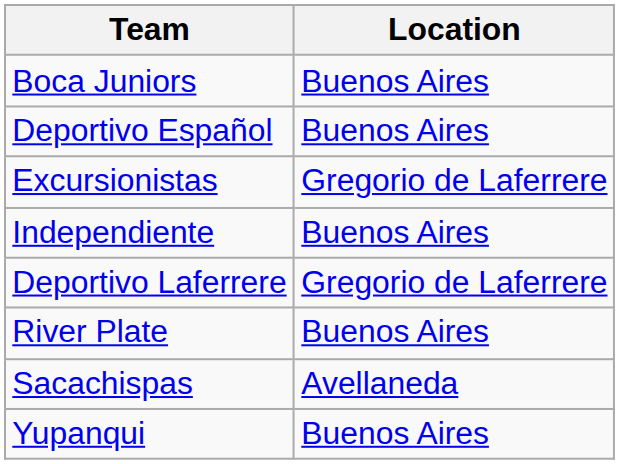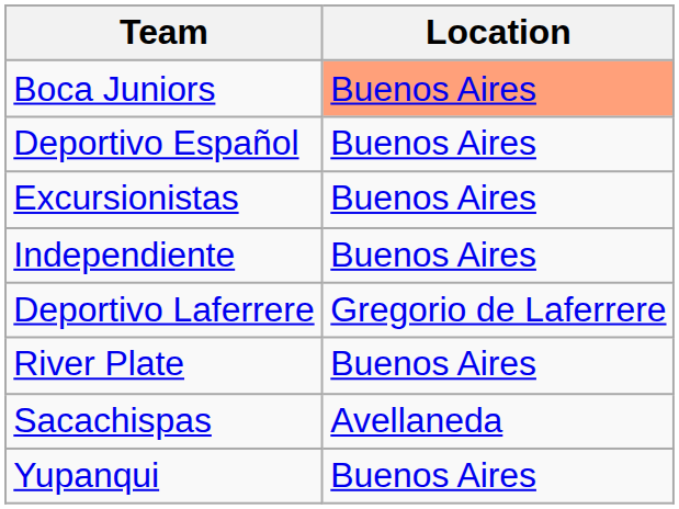 <table class="wikitable sortable">
 <tr>
 <th>Team</th>
 <th>Location</th>
 </tr>
 <tr>
 <td><a href='#'>Boca Juniors</a></td>
-<td><a href='#'>Buenos Aires</a></td>
+<td style="background: lightsalmon;"><a href='#'>Buenos Aires</a></td>
 </tr>
 <tr>
 <td><a href='#'>Deportivo Español</a></td>
 <td><a href='#'>Buenos Aires</a></td>
 </tr>
 <tr>
 <td><a href='#'>Excursionistas</a></td>
-<td><a href='#'>Gregorio de Laferrere</a></td>
+<td><a href='#'>Buenos Aires</a></td>
 </tr>
 <tr>
 <td><a href='#'>Independiente</a></td>
 <td><a href='#'>Buenos Aires</a></td>
 </tr>
 <tr>
 <td><a href='#'>Deportivo Laferrere</a></td>
 <td><a href='#'>Gregorio de Laferrere</a></td>
 </tr>
 <tr>
 <td><a href='#'>River Plate</a></td>
 <td><a href='#'>Buenos Aires</a></td>
 </tr>
 <tr>
 <td><a href='#'>Sacachispas</a></td>
 <td><a href='#'>Avellaneda</a></td>
 </tr>
 <tr>
 <td><a href='#'>Yupanqui</a></td>
 <td><a href='#'>Buenos Aires</a></td>
 </tr>
 </table>
